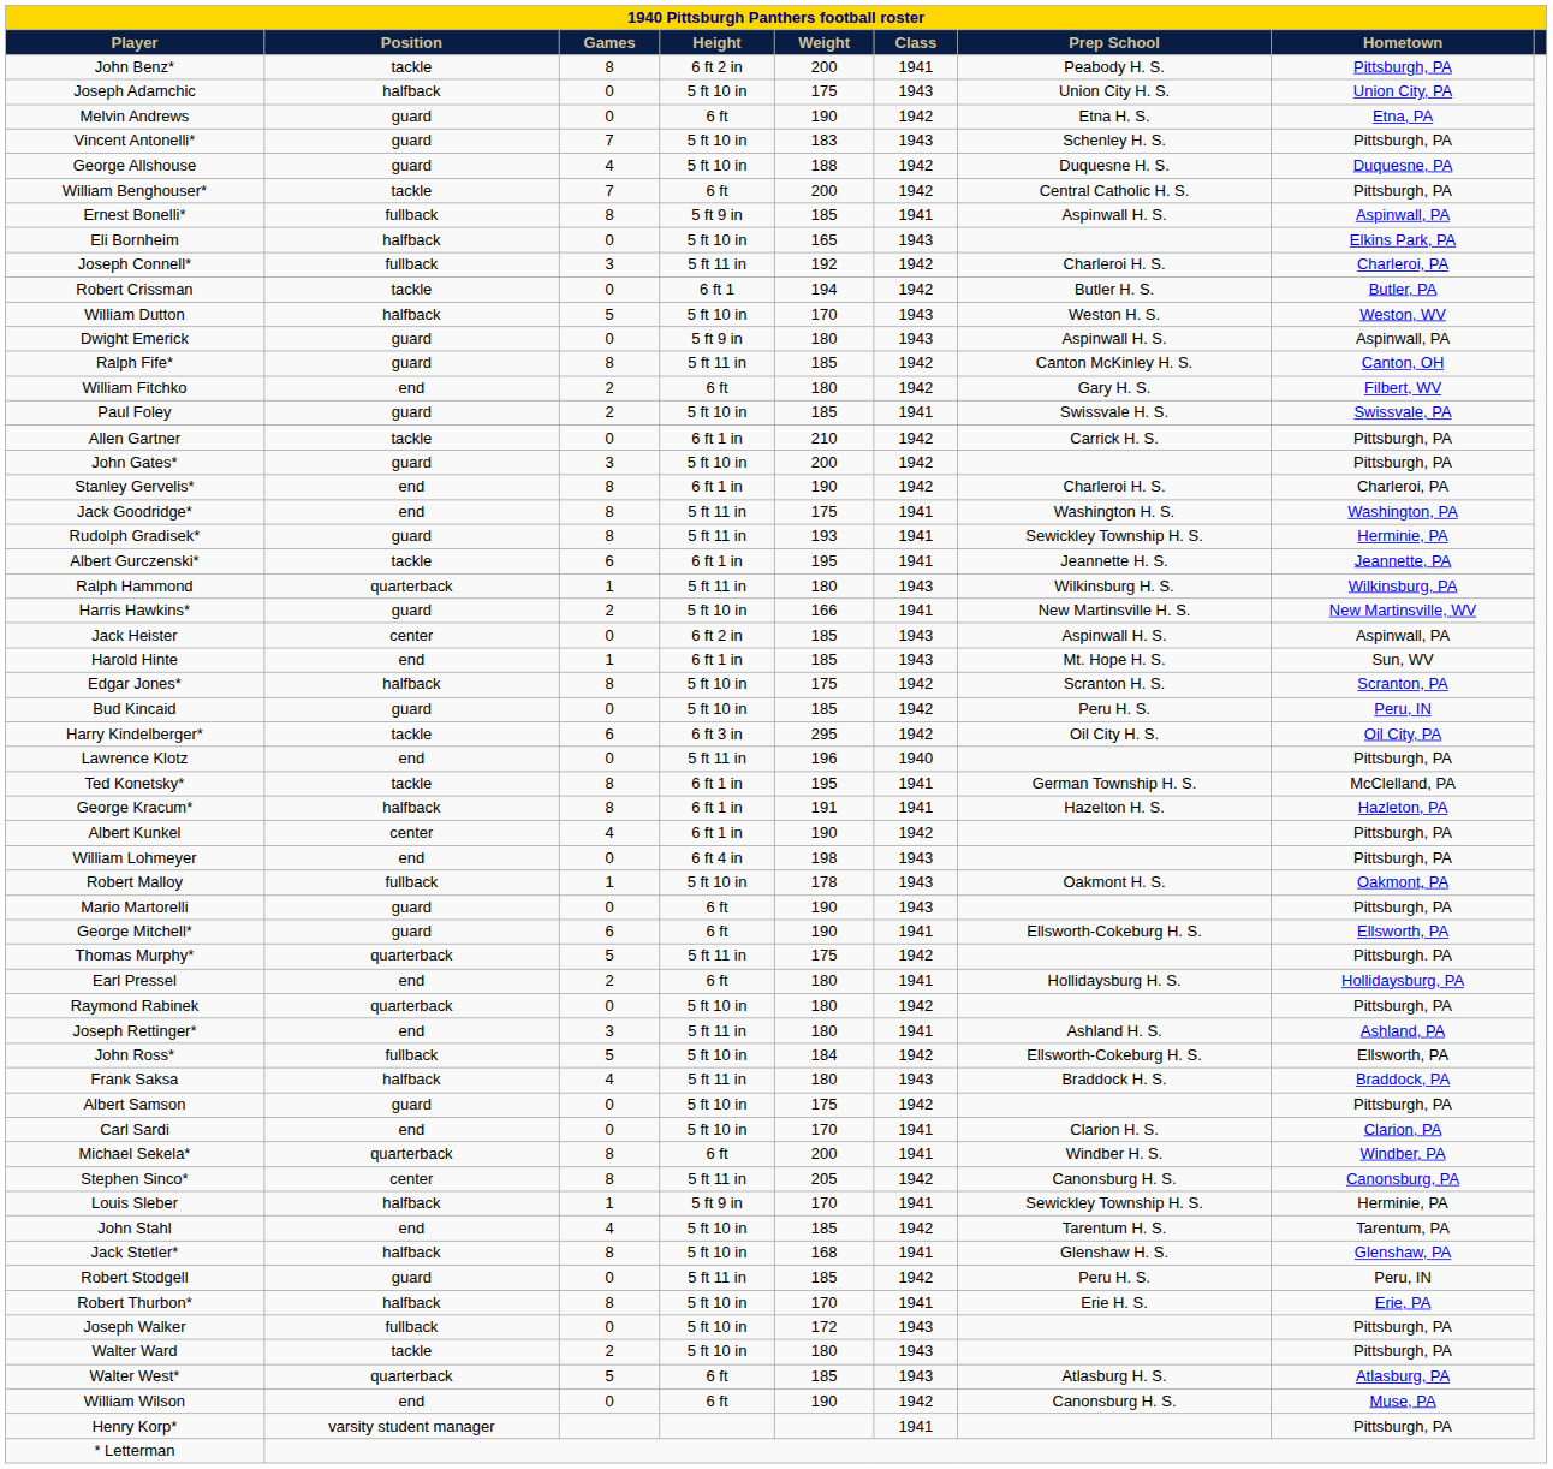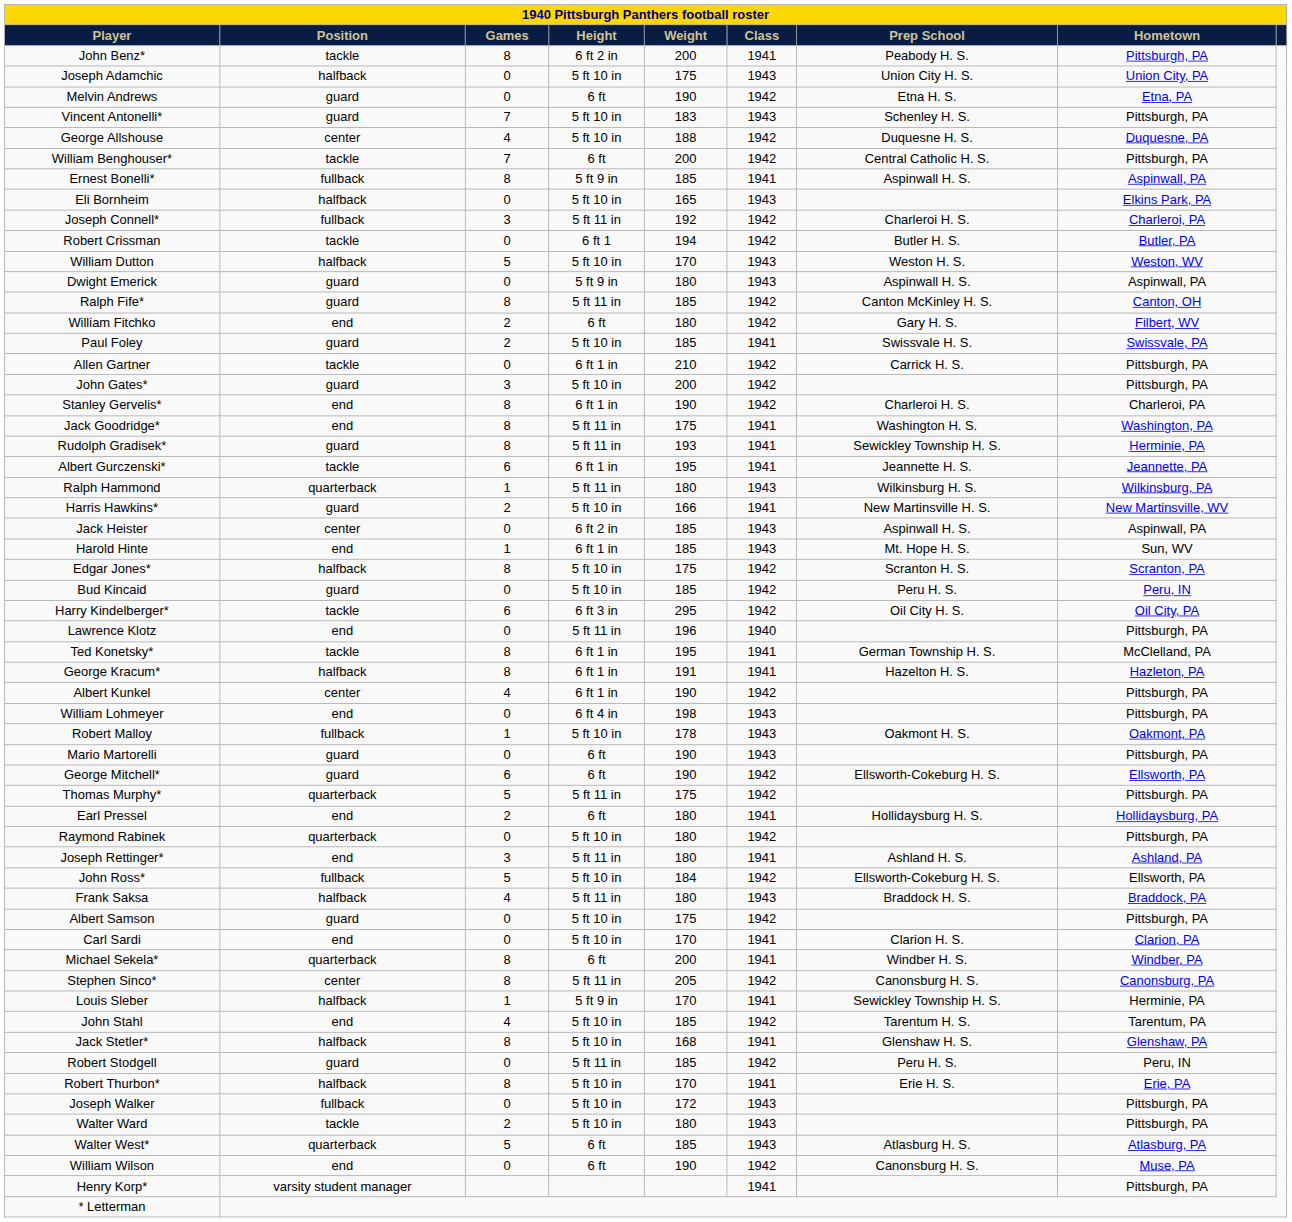 <table class="wikitable collapsible collapsed" style="margin: left; text-align:right; width:100%;">
 <tr>
 <th colspan="10" ; style="background:gold; color:darkblue; text-align: center;"><strong>1940 Pittsburgh Panthers football roster</strong></th>
 </tr>
 <tr align="center"  style="background:#091C44; color:#CEC499;">
 <td><strong>Player</strong></td>
 <td><strong>Position</strong></td>
 <td><strong>Games</strong></td>
 <td><strong>Height</strong></td>
 <td><strong>Weight</strong></td>
 <td><strong>Class</strong></td>
 <td><strong>Prep School</strong></td>
 <td><strong>Hometown</strong></td>
 <td></td>
 </tr>
 <tr align="center" bgcolor="">
 <td>John Benz*</td>
 <td>tackle</td>
 <td>8</td>
 <td>6 ft 2 in</td>
 <td>200</td>
 <td>1941</td>
 <td>Peabody H. S.</td>
 <td><a href='#'>Pittsburgh, PA</a></td>
 </tr>
 <tr align="center" bgcolor="">
 <td>Joseph Adamchic</td>
 <td>halfback</td>
 <td>0</td>
 <td>5 ft 10 in</td>
 <td>175</td>
 <td>1943</td>
 <td>Union City H. S.</td>
 <td><a href='#'>Union City, PA</a></td>
 </tr>
 <tr align="center" bgcolor="">
 <td>Melvin Andrews</td>
 <td>guard</td>
 <td>0</td>
 <td>6 ft</td>
 <td>190</td>
 <td>1942</td>
 <td>Etna H. S.</td>
 <td><a href='#'>Etna, PA</a></td>
 </tr>
 <tr align="center" bgcolor="">
 <td>Vincent Antonelli*</td>
 <td>guard</td>
 <td>7</td>
 <td>5 ft 10 in</td>
 <td>183</td>
 <td>1943</td>
 <td>Schenley H. S.</td>
 <td>Pittsburgh, PA</td>
 </tr>
 <tr align="center" bgcolor="">
 <td>George Allshouse</td>
-<td>guard</td>
+<td>center</td>
 <td>4</td>
 <td>5 ft 10 in</td>
 <td>188</td>
 <td>1942</td>
 <td>Duquesne H. S.</td>
 <td><a href='#'>Duquesne, PA</a></td>
 </tr>
 <tr align="center" bgcolor="">
 <td>William Benghouser*</td>
 <td>tackle</td>
 <td>7</td>
 <td>6 ft</td>
 <td>200</td>
 <td>1942</td>
 <td>Central Catholic H. S.</td>
 <td>Pittsburgh, PA</td>
 </tr>
 <tr align="center" bgcolor="">
 <td>Ernest Bonelli*</td>
 <td>fullback</td>
 <td>8</td>
 <td>5 ft 9 in</td>
 <td>185</td>
 <td>1941</td>
 <td>Aspinwall H. S.</td>
 <td><a href='#'>Aspinwall, PA</a></td>
 </tr>
 <tr align="center" bgcolor="">
 <td>Eli Bornheim</td>
 <td>halfback</td>
 <td>0</td>
 <td>5 ft 10 in</td>
 <td>165</td>
 <td>1943</td>
 <td></td>
 <td><a href='#'>Elkins Park, PA</a></td>
 </tr>
 <tr align="center" bgcolor="">
 <td>Joseph Connell*</td>
 <td>fullback</td>
 <td>3</td>
 <td>5 ft 11 in</td>
 <td>192</td>
 <td>1942</td>
 <td>Charleroi H. S.</td>
 <td><a href='#'>Charleroi, PA</a></td>
 </tr>
 <tr align="center" bgcolor="">
 <td>Robert Crissman</td>
 <td>tackle</td>
 <td>0</td>
 <td>6 ft 1</td>
 <td>194</td>
 <td>1942</td>
 <td>Butler H. S.</td>
 <td><a href='#'>Butler, PA</a></td>
 </tr>
 <tr align="center" bgcolor="">
 <td>William Dutton</td>
 <td>halfback</td>
 <td>5</td>
 <td>5 ft 10 in</td>
 <td>170</td>
 <td>1943</td>
 <td>Weston H. S.</td>
 <td><a href='#'>Weston, WV</a></td>
 </tr>
 <tr align="center" bgcolor="">
 <td>Dwight Emerick</td>
 <td>guard</td>
 <td>0</td>
 <td>5 ft 9 in</td>
 <td>180</td>
 <td>1943</td>
 <td>Aspinwall H. S.</td>
 <td>Aspinwall, PA</td>
 </tr>
 <tr align="center" bgcolor="">
 <td>Ralph Fife*</td>
 <td>guard</td>
 <td>8</td>
 <td>5 ft 11 in</td>
 <td>185</td>
 <td>1942</td>
 <td>Canton McKinley H. S.</td>
 <td><a href='#'>Canton, OH</a></td>
 </tr>
 <tr align="center" bgcolor="">
 <td>William Fitchko</td>
 <td>end</td>
 <td>2</td>
 <td>6 ft</td>
 <td>180</td>
 <td>1942</td>
 <td>Gary H. S.</td>
 <td><a href='#'>Filbert, WV</a></td>
 </tr>
 <tr align="center" bgcolor="">
 <td>Paul Foley</td>
 <td>guard</td>
 <td>2</td>
 <td>5 ft 10 in</td>
 <td>185</td>
 <td>1941</td>
 <td>Swissvale H. S.</td>
 <td><a href='#'>Swissvale, PA</a></td>
 </tr>
 <tr align="center" bgcolor="">
 <td>Allen Gartner</td>
 <td>tackle</td>
 <td>0</td>
 <td>6 ft 1 in</td>
 <td>210</td>
 <td>1942</td>
 <td>Carrick H. S.</td>
 <td>Pittsburgh, PA</td>
 </tr>
 <tr align="center" bgcolor="">
 <td>John Gates*</td>
 <td>guard</td>
 <td>3</td>
 <td>5 ft 10 in</td>
 <td>200</td>
 <td>1942</td>
 <td></td>
 <td>Pittsburgh, PA</td>
 </tr>
 <tr align="center" bgcolor="">
 <td>Stanley Gervelis*</td>
 <td>end</td>
 <td>8</td>
 <td>6 ft 1 in</td>
 <td>190</td>
 <td>1942</td>
 <td>Charleroi H. S.</td>
 <td>Charleroi, PA</td>
 </tr>
 <tr align="center" bgcolor="">
 <td>Jack Goodridge*</td>
 <td>end</td>
 <td>8</td>
 <td>5 ft 11 in</td>
 <td>175</td>
 <td>1941</td>
 <td>Washington H. S.</td>
 <td><a href='#'>Washington, PA</a></td>
 </tr>
 <tr align="center" bgcolor="">
 <td>Rudolph Gradisek*</td>
 <td>guard</td>
 <td>8</td>
 <td>5 ft 11 in</td>
 <td>193</td>
 <td>1941</td>
 <td>Sewickley Township H. S.</td>
 <td><a href='#'>Herminie, PA</a></td>
 </tr>
 <tr align="center" bgcolor="">
 <td>Albert Gurczenski*</td>
 <td>tackle</td>
 <td>6</td>
 <td>6 ft 1 in</td>
 <td>195</td>
 <td>1941</td>
 <td>Jeannette H. S.</td>
 <td><a href='#'>Jeannette, PA</a></td>
 </tr>
 <tr align="center" bgcolor="">
 <td>Ralph Hammond</td>
 <td>quarterback</td>
 <td>1</td>
 <td>5 ft 11 in</td>
 <td>180</td>
 <td>1943</td>
 <td>Wilkinsburg H. S.</td>
 <td><a href='#'>Wilkinsburg, PA</a></td>
 </tr>
 <tr align="center" bgcolor="">
 <td>Harris Hawkins*</td>
 <td>guard</td>
 <td>2</td>
 <td>5 ft 10 in</td>
 <td>166</td>
 <td>1941</td>
 <td>New Martinsville H. S.</td>
 <td><a href='#'>New Martinsville, WV</a></td>
 </tr>
 <tr align="center" bgcolor="">
 <td>Jack Heister</td>
 <td>center</td>
 <td>0</td>
 <td>6 ft 2 in</td>
 <td>185</td>
 <td>1943</td>
 <td>Aspinwall H. S.</td>
 <td>Aspinwall, PA</td>
 </tr>
 <tr align="center" bgcolor="">
 <td>Harold Hinte</td>
 <td>end</td>
 <td>1</td>
 <td>6 ft 1 in</td>
 <td>185</td>
 <td>1943</td>
 <td>Mt. Hope H. S.</td>
 <td>Sun, WV</td>
 </tr>
 <tr align="center" bgcolor="">
 <td>Edgar Jones*</td>
 <td>halfback</td>
 <td>8</td>
 <td>5 ft 10 in</td>
 <td>175</td>
 <td>1942</td>
 <td>Scranton H. S.</td>
 <td><a href='#'>Scranton, PA</a></td>
 </tr>
 <tr align="center" bgcolor="">
 <td>Bud Kincaid</td>
 <td>guard</td>
 <td>0</td>
 <td>5 ft 10 in</td>
 <td>185</td>
 <td>1942</td>
 <td>Peru H. S.</td>
 <td><a href='#'>Peru, IN</a></td>
 </tr>
 <tr align="center" bgcolor="">
 <td>Harry Kindelberger*</td>
 <td>tackle</td>
 <td>6</td>
 <td>6 ft 3 in</td>
 <td>295</td>
 <td>1942</td>
 <td>Oil City H. S.</td>
 <td><a href='#'>Oil City, PA</a></td>
 </tr>
 <tr align="center" bgcolor="">
 <td>Lawrence Klotz</td>
 <td>end</td>
 <td>0</td>
 <td>5 ft 11 in</td>
 <td>196</td>
 <td>1940</td>
 <td></td>
 <td>Pittsburgh, PA</td>
 </tr>
 <tr align="center" bgcolor="">
 <td>Ted Konetsky*</td>
 <td>tackle</td>
 <td>8</td>
 <td>6 ft 1 in</td>
 <td>195</td>
 <td>1941</td>
 <td>German Township H. S.</td>
 <td>McClelland, PA</td>
 </tr>
 <tr align="center" bgcolor="">
 <td>George Kracum*</td>
 <td>halfback</td>
 <td>8</td>
 <td>6 ft 1 in</td>
 <td>191</td>
 <td>1941</td>
 <td>Hazelton H. S.</td>
 <td><a href='#'>Hazleton, PA</a></td>
 </tr>
 <tr align="center" bgcolor="">
 <td>Albert Kunkel</td>
 <td>center</td>
 <td>4</td>
 <td>6 ft 1 in</td>
 <td>190</td>
 <td>1942</td>
 <td></td>
 <td>Pittsburgh, PA</td>
 </tr>
 <tr align="center" bgcolor="">
 <td>William Lohmeyer</td>
 <td>end</td>
 <td>0</td>
 <td>6 ft 4 in</td>
 <td>198</td>
 <td>1943</td>
 <td></td>
 <td>Pittsburgh, PA</td>
 </tr>
 <tr align="center" bgcolor="">
 <td>Robert Malloy</td>
 <td>fullback</td>
 <td>1</td>
 <td>5 ft 10 in</td>
 <td>178</td>
 <td>1943</td>
 <td>Oakmont H. S.</td>
 <td><a href='#'>Oakmont, PA</a></td>
 </tr>
 <tr align="center" bgcolor="">
 <td>Mario Martorelli</td>
 <td>guard</td>
 <td>0</td>
 <td>6 ft</td>
 <td>190</td>
 <td>1943</td>
 <td></td>
 <td>Pittsburgh, PA</td>
 </tr>
 <tr align="center" bgcolor="">
 <td>George Mitchell*</td>
 <td>guard</td>
 <td>6</td>
 <td>6 ft</td>
 <td>190</td>
-<td>1941</td>
+<td>1942</td>
 <td>Ellsworth-Cokeburg H. S.</td>
 <td><a href='#'>Ellsworth, PA</a></td>
 </tr>
 <tr align="center" bgcolor="">
 <td>Thomas Murphy*</td>
 <td>quarterback</td>
 <td>5</td>
 <td>5 ft 11 in</td>
 <td>175</td>
 <td>1942</td>
 <td></td>
 <td>Pittsburgh. PA</td>
 </tr>
 <tr align="center" bgcolor="">
 <td>Earl Pressel</td>
 <td>end</td>
 <td>2</td>
 <td>6 ft</td>
 <td>180</td>
 <td>1941</td>
 <td>Hollidaysburg H. S.</td>
 <td><a href='#'>Hollidaysburg, PA</a></td>
 </tr>
 <tr align="center" bgcolor="">
 <td>Raymond Rabinek</td>
 <td>quarterback</td>
 <td>0</td>
 <td>5 ft 10 in</td>
 <td>180</td>
 <td>1942</td>
 <td></td>
 <td>Pittsburgh, PA</td>
 </tr>
 <tr align="center" bgcolor="">
 <td>Joseph Rettinger*</td>
 <td>end</td>
 <td>3</td>
 <td>5 ft 11 in</td>
 <td>180</td>
 <td>1941</td>
 <td>Ashland H. S.</td>
 <td><a href='#'>Ashland, PA</a></td>
 </tr>
 <tr align="center" bgcolor="">
 <td>John Ross*</td>
 <td>fullback</td>
 <td>5</td>
 <td>5 ft 10 in</td>
 <td>184</td>
 <td>1942</td>
 <td>Ellsworth-Cokeburg H. S.</td>
 <td>Ellsworth, PA</td>
 </tr>
 <tr align="center" bgcolor="">
 <td>Frank Saksa</td>
 <td>halfback</td>
 <td>4</td>
 <td>5 ft 11 in</td>
 <td>180</td>
 <td>1943</td>
 <td>Braddock H. S.</td>
 <td><a href='#'>Braddock, PA</a></td>
 </tr>
 <tr align="center" bgcolor="">
 <td>Albert Samson</td>
 <td>guard</td>
 <td>0</td>
 <td>5 ft 10 in</td>
 <td>175</td>
 <td>1942</td>
 <td></td>
 <td>Pittsburgh, PA</td>
 </tr>
 <tr align="center" bgcolor="">
 <td>Carl Sardi</td>
 <td>end</td>
 <td>0</td>
 <td>5 ft 10 in</td>
 <td>170</td>
 <td>1941</td>
 <td>Clarion H. S.</td>
 <td><a href='#'>Clarion, PA</a></td>
 </tr>
 <tr align="center" bgcolor="">
 <td>Michael Sekela*</td>
 <td>quarterback</td>
 <td>8</td>
 <td>6 ft</td>
 <td>200</td>
 <td>1941</td>
 <td>Windber H. S.</td>
 <td><a href='#'>Windber, PA</a></td>
 </tr>
 <tr align="center" bgcolor="">
 <td>Stephen Sinco*</td>
 <td>center</td>
 <td>8</td>
 <td>5 ft 11 in</td>
 <td>205</td>
 <td>1942</td>
 <td>Canonsburg H. S.</td>
 <td><a href='#'>Canonsburg, PA</a></td>
 </tr>
 <tr align="center" bgcolor="">
 <td>Louis Sleber</td>
 <td>halfback</td>
 <td>1</td>
 <td>5 ft 9 in</td>
 <td>170</td>
 <td>1941</td>
 <td>Sewickley Township H. S.</td>
 <td>Herminie, PA</td>
 </tr>
 <tr align="center" bgcolor="">
 <td>John Stahl</td>
 <td>end</td>
 <td>4</td>
 <td>5 ft 10 in</td>
 <td>185</td>
 <td>1942</td>
 <td>Tarentum H. S.</td>
 <td>Tarentum, PA</td>
 </tr>
 <tr align="center" bgcolor="">
 <td>Jack Stetler*</td>
 <td>halfback</td>
 <td>8</td>
 <td>5 ft 10 in</td>
 <td>168</td>
 <td>1941</td>
 <td>Glenshaw H. S.</td>
 <td><a href='#'>Glenshaw, PA</a></td>
 </tr>
 <tr align="center" bgcolor="">
 <td>Robert Stodgell</td>
 <td>guard</td>
 <td>0</td>
 <td>5 ft 11 in</td>
 <td>185</td>
 <td>1942</td>
 <td>Peru H. S.</td>
 <td>Peru, IN</td>
 </tr>
 <tr align="center" bgcolor="">
 <td>Robert Thurbon*</td>
 <td>halfback</td>
 <td>8</td>
 <td>5 ft 10 in</td>
 <td>170</td>
 <td>1941</td>
 <td>Erie H. S.</td>
 <td><a href='#'>Erie, PA</a></td>
 </tr>
 <tr align="center" bgcolor="">
 <td>Joseph Walker</td>
 <td>fullback</td>
 <td>0</td>
 <td>5 ft 10 in</td>
 <td>172</td>
 <td>1943</td>
 <td></td>
 <td>Pittsburgh, PA</td>
 </tr>
 <tr align="center" bgcolor="">
 <td>Walter Ward</td>
 <td>tackle</td>
 <td>2</td>
 <td>5 ft 10 in</td>
 <td>180</td>
 <td>1943</td>
 <td></td>
 <td>Pittsburgh, PA</td>
 </tr>
 <tr align="center" bgcolor="">
 <td>Walter West*</td>
 <td>quarterback</td>
 <td>5</td>
 <td>6 ft</td>
 <td>185</td>
 <td>1943</td>
 <td>Atlasburg H. S.</td>
 <td><a href='#'>Atlasburg, PA</a></td>
 </tr>
 <tr align="center" bgcolor="">
 <td>William Wilson</td>
 <td>end</td>
 <td>0</td>
 <td>6 ft</td>
 <td>190</td>
 <td>1942</td>
 <td>Canonsburg H. S.</td>
 <td><a href='#'>Muse, PA</a></td>
 </tr>
 <tr align="center" bgcolor="">
 <td>Henry Korp*</td>
 <td>varsity student manager</td>
 <td></td>
 <td></td>
 <td></td>
 <td>1941</td>
 <td></td>
 <td>Pittsburgh, PA</td>
 </tr>
 <tr align="center" bgcolor="">
 <td>* Letterman</td>
 </tr>
 </table>
